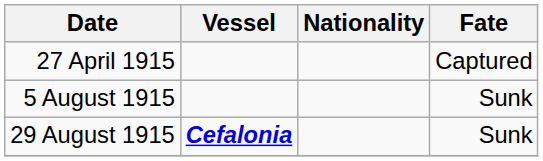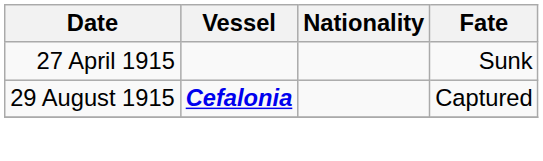 <table class="wikitable" style="text-align:center;">
 <tr>
 <th scope="col">Date</th>
 <th scope="col">Vessel</th>
 <th scope="col">Nationality</th>
 <th scope="col">Fate</th>
 </tr>
 <tr>
 <td align="right">27 April 1915</td>
 <td align="left"></td>
 <td align="left"></td>
-<td align="left">Captured</td>
-</tr>
-<tr>
-<td align="right">5 August 1915</td>
-<td align="left"></td>
-<td align="left"></td>
 <td align="right">Sunk</td>
 </tr>
 <tr>
 <td align="right">29 August 1915</td>
 <td align="left"><strong><a href='#'><em>Cefalonia</em></a></strong></td>
 <td align="left"></td>
-<td align="right">Sunk</td>
+<td align="left">Captured</td>
 </tr>
 <tr>
 </tr>
 </table>
